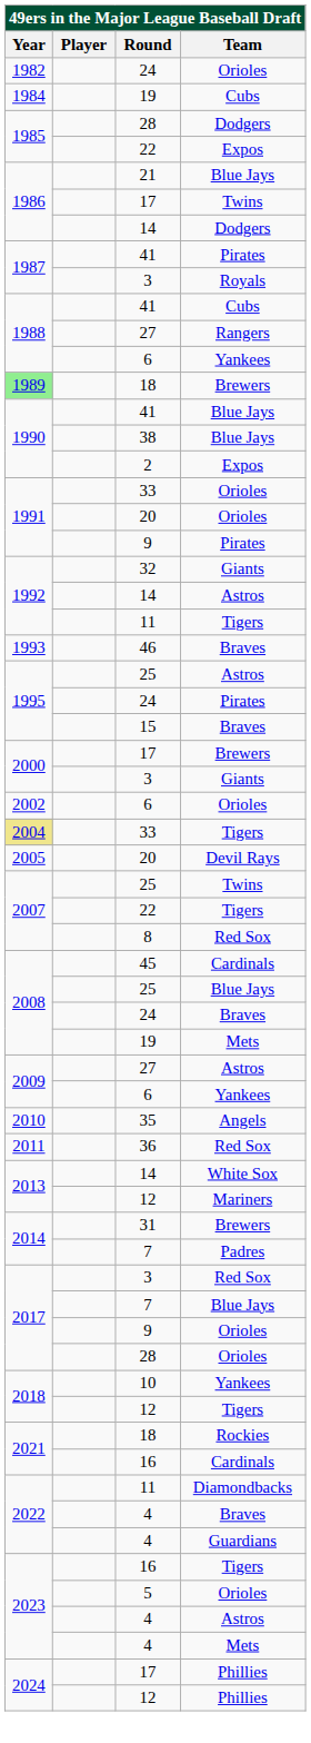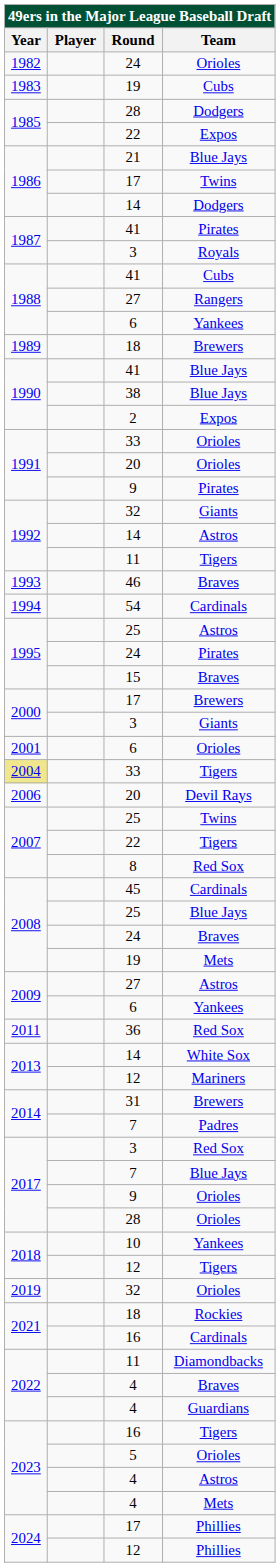 <table class="wikitable sortable collapsible collapsed" style="text-align:center">
 <tr>
 <th colspan=4 style="background:#005035; color:#FFFFFF">49ers in the Major League Baseball Draft</th>
 </tr>
 <tr>
 <th>Year</th>
 <th>Player</th>
 <th>Round</th>
 <th>Team</th>
 </tr>
 <tr>
 <td><a href='#'>1982</a></td>
 <td></td>
 <td>24</td>
 <td><a href='#'>Orioles</a></td>
 </tr>
 <tr>
-<td><a href='#'>1984</a></td>
+<td><a href='#'>1983</a></td>
 <td></td>
 <td>19</td>
 <td><a href='#'>Cubs</a></td>
 </tr>
 <tr>
 <td rowspan="2"><a href='#'>1985</a></td>
 <td></td>
 <td>28</td>
 <td><a href='#'>Dodgers</a></td>
 </tr>
 <tr>
 <td></td>
 <td>22</td>
 <td><a href='#'>Expos</a></td>
 </tr>
 <tr>
 <td rowspan="3"><a href='#'>1986</a></td>
 <td></td>
 <td>21</td>
 <td><a href='#'>Blue Jays</a></td>
 </tr>
 <tr>
 <td></td>
 <td>17</td>
 <td><a href='#'>Twins</a></td>
 </tr>
 <tr>
 <td></td>
 <td>14</td>
 <td><a href='#'>Dodgers</a></td>
 </tr>
 <tr>
 <td rowspan="2"><a href='#'>1987</a></td>
 <td></td>
 <td>41</td>
 <td><a href='#'>Pirates</a></td>
 </tr>
 <tr>
 <td></td>
 <td>3</td>
 <td><a href='#'>Royals</a></td>
 </tr>
 <tr>
 <td rowspan="3"><a href='#'>1988</a></td>
 <td></td>
 <td>41</td>
 <td><a href='#'>Cubs</a></td>
 </tr>
 <tr>
 <td></td>
 <td>27</td>
 <td><a href='#'>Rangers</a></td>
 </tr>
 <tr>
 <td></td>
 <td>6</td>
 <td><a href='#'>Yankees</a></td>
 </tr>
 <tr>
-<td style="background: lightgreen;"><a href='#'>1989</a></td>
+<td><a href='#'>1989</a></td>
 <td></td>
 <td>18</td>
 <td><a href='#'>Brewers</a></td>
 </tr>
 <tr>
 <td rowspan="3"><a href='#'>1990</a></td>
 <td></td>
 <td>41</td>
 <td><a href='#'>Blue Jays</a></td>
 </tr>
 <tr>
 <td></td>
 <td>38</td>
 <td><a href='#'>Blue Jays</a></td>
 </tr>
 <tr>
 <td></td>
 <td>2</td>
 <td><a href='#'>Expos</a></td>
 </tr>
 <tr>
 <td rowspan="3"><a href='#'>1991</a></td>
 <td></td>
 <td>33</td>
 <td><a href='#'>Orioles</a></td>
 </tr>
 <tr>
 <td></td>
 <td>20</td>
 <td><a href='#'>Orioles</a></td>
 </tr>
 <tr>
 <td></td>
 <td>9</td>
 <td><a href='#'>Pirates</a></td>
 </tr>
 <tr>
 <td rowspan="3"><a href='#'>1992</a></td>
 <td></td>
 <td>32</td>
 <td><a href='#'>Giants</a></td>
 </tr>
 <tr>
 <td></td>
 <td>14</td>
 <td><a href='#'>Astros</a></td>
 </tr>
 <tr>
 <td></td>
 <td>11</td>
 <td><a href='#'>Tigers</a></td>
 </tr>
 <tr>
 <td><a href='#'>1993</a></td>
 <td></td>
 <td>46</td>
 <td><a href='#'>Braves</a></td>
 </tr>
 <tr>
+<td><a href='#'>1994</a></td>
+<td></td>
+<td>54</td>
+<td><a href='#'>Cardinals</a></td>
+</tr>
+<tr>
 <td rowspan="3"><a href='#'>1995</a></td>
 <td></td>
 <td>25</td>
 <td><a href='#'>Astros</a></td>
 </tr>
 <tr>
 <td></td>
 <td>24</td>
 <td><a href='#'>Pirates</a></td>
 </tr>
 <tr>
 <td></td>
 <td>15</td>
 <td><a href='#'>Braves</a></td>
 </tr>
 <tr>
 <td rowspan="2"><a href='#'>2000</a></td>
 <td></td>
 <td>17</td>
 <td><a href='#'>Brewers</a></td>
 </tr>
 <tr>
 <td></td>
 <td>3</td>
 <td><a href='#'>Giants</a></td>
 </tr>
 <tr>
-<td><a href='#'>2002</a></td>
+<td><a href='#'>2001</a></td>
 <td></td>
 <td>6</td>
 <td><a href='#'>Orioles</a></td>
 </tr>
 <tr>
 <td style="background: khaki;"><a href='#'>2004</a></td>
 <td></td>
 <td>33</td>
 <td><a href='#'>Tigers</a></td>
 </tr>
 <tr>
-<td><a href='#'>2005</a></td>
+<td><a href='#'>2006</a></td>
 <td></td>
 <td>20</td>
 <td><a href='#'>Devil Rays</a></td>
 </tr>
 <tr>
 <td rowspan="3"><a href='#'>2007</a></td>
 <td></td>
 <td>25</td>
 <td><a href='#'>Twins</a></td>
 </tr>
 <tr>
 <td></td>
 <td>22</td>
 <td><a href='#'>Tigers</a></td>
 </tr>
 <tr>
 <td></td>
 <td>8</td>
 <td><a href='#'>Red Sox</a></td>
 </tr>
 <tr>
 <td rowspan="4"><a href='#'>2008</a></td>
 <td></td>
 <td>45</td>
 <td><a href='#'>Cardinals</a></td>
 </tr>
 <tr>
 <td></td>
 <td>25</td>
 <td><a href='#'>Blue Jays</a></td>
 </tr>
 <tr>
 <td></td>
 <td>24</td>
 <td><a href='#'>Braves</a></td>
 </tr>
 <tr>
 <td></td>
 <td>19</td>
 <td><a href='#'>Mets</a></td>
 </tr>
 <tr>
 <td rowspan="2"><a href='#'>2009</a></td>
 <td></td>
 <td>27</td>
 <td><a href='#'>Astros</a></td>
 </tr>
 <tr>
 <td></td>
 <td>6</td>
 <td><a href='#'>Yankees</a></td>
-</tr>
-<tr>
-<td><a href='#'>2010</a></td>
-<td></td>
-<td>35</td>
-<td><a href='#'>Angels</a></td>
 </tr>
 <tr>
 <td><a href='#'>2011</a></td>
 <td></td>
 <td>36</td>
 <td><a href='#'>Red Sox</a></td>
 </tr>
 <tr>
 <td rowspan="2"><a href='#'>2013</a></td>
 <td></td>
 <td>14</td>
 <td><a href='#'>White Sox</a></td>
 </tr>
 <tr>
 <td></td>
 <td>12</td>
 <td><a href='#'>Mariners</a></td>
 </tr>
 <tr>
 <td rowspan="2"><a href='#'>2014</a></td>
 <td></td>
 <td>31</td>
 <td><a href='#'>Brewers</a></td>
 </tr>
 <tr>
 <td></td>
 <td>7</td>
 <td><a href='#'>Padres</a></td>
 </tr>
 <tr>
 <td rowspan="4"><a href='#'>2017</a></td>
 <td></td>
 <td>3</td>
 <td><a href='#'>Red Sox</a></td>
 </tr>
 <tr>
 <td></td>
 <td>7</td>
 <td><a href='#'>Blue Jays</a></td>
 </tr>
 <tr>
 <td></td>
 <td>9</td>
 <td><a href='#'>Orioles</a></td>
 </tr>
 <tr>
 <td></td>
 <td>28</td>
 <td><a href='#'>Orioles</a></td>
 </tr>
 <tr>
 <td rowspan="2"><a href='#'>2018</a></td>
 <td></td>
 <td>10</td>
 <td><a href='#'>Yankees</a></td>
 </tr>
 <tr>
 <td></td>
 <td>12</td>
 <td><a href='#'>Tigers</a></td>
 </tr>
 <tr>
+<td><a href='#'>2019</a></td>
+<td></td>
+<td>32</td>
+<td><a href='#'>Orioles</a></td>
+</tr>
+<tr>
 <td rowspan="2"><a href='#'>2021</a></td>
 <td></td>
 <td>18</td>
 <td><a href='#'>Rockies</a></td>
 </tr>
 <tr>
 <td></td>
 <td>16</td>
 <td><a href='#'>Cardinals</a></td>
 </tr>
 <tr>
 <td rowspan="3"><a href='#'>2022</a></td>
 <td></td>
 <td>11</td>
 <td><a href='#'>Diamondbacks</a></td>
 </tr>
 <tr>
 <td></td>
 <td>4</td>
 <td><a href='#'>Braves</a></td>
 </tr>
 <tr>
 <td></td>
 <td>4</td>
 <td><a href='#'>Guardians</a></td>
 </tr>
 <tr>
 <td rowspan="4"><a href='#'>2023</a></td>
 <td></td>
 <td>16</td>
 <td><a href='#'>Tigers</a></td>
 </tr>
 <tr>
 <td></td>
 <td>5</td>
 <td><a href='#'>Orioles</a></td>
 </tr>
 <tr>
 <td></td>
 <td>4</td>
 <td><a href='#'>Astros</a></td>
 </tr>
 <tr>
 <td></td>
 <td>4</td>
 <td><a href='#'>Mets</a></td>
 </tr>
 <tr>
 <td rowspan="2"><a href='#'>2024</a></td>
 <td></td>
 <td>17</td>
 <td><a href='#'>Phillies</a></td>
 </tr>
 <tr>
 <td></td>
 <td>12</td>
 <td><a href='#'>Phillies</a></td>
 </tr>
 </table>
